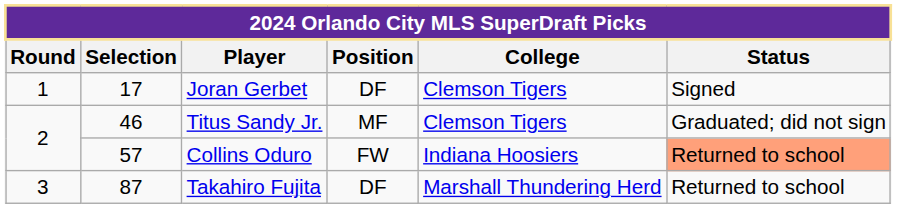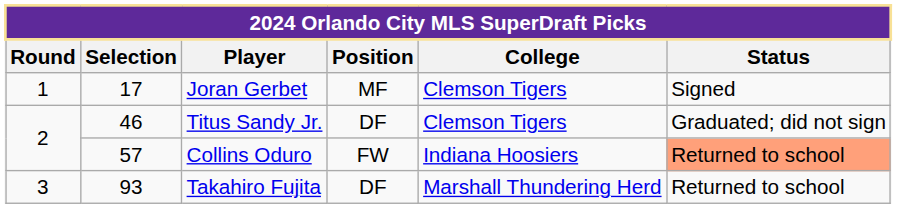 <table class="wikitable" style="text-align:left; font-size:95%;">
 <tr>
 <th colspan="6" style="background:#5E299A; color:white; border:2px solid #F8E196;" scope="col">2024 Orlando City MLS SuperDraft Picks</th>
 </tr>
 <tr>
 <th>Round</th>
 <th>Selection</th>
 <th>Player</th>
 <th>Position</th>
 <th>College</th>
 <th>Status</th>
 </tr>
 <tr>
 <td align="center">1</td>
 <td align="center">17</td>
 <td> <a href='#'>Joran Gerbet</a></td>
-<td align="center">DF</td>
+<td align="center">MF</td>
 <td> <a href='#'>Clemson Tigers</a></td>
 <td>Signed</td>
 </tr>
 <tr>
 <td rowspan="2" align="center">2</td>
 <td align="center">46</td>
 <td>  <a href='#'>Titus Sandy Jr.</a></td>
-<td align="center">MF</td>
+<td align="center">DF</td>
 <td> <a href='#'>Clemson Tigers</a></td>
 <td>Graduated; did not sign</td>
 </tr>
 <tr>
 <td align="center">57</td>
 <td> <a href='#'>Collins Oduro</a></td>
 <td align="center">FW</td>
 <td> <a href='#'>Indiana Hoosiers</a></td>
 <td style="background: lightsalmon;">Returned to school</td>
 </tr>
 <tr>
 <td align="center">3</td>
-<td align="center">87</td>
+<td align="center">93</td>
 <td> <a href='#'>Takahiro Fujita</a></td>
 <td align="center">DF</td>
 <td> <a href='#'>Marshall Thundering Herd</a></td>
 <td>Returned to school</td>
 </tr>
 </table>
